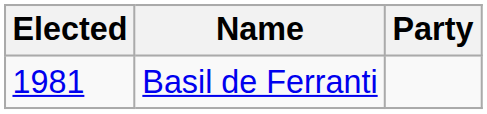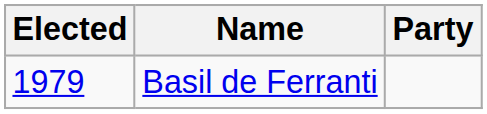 <table class="wikitable">
 <tr>
 <th>Elected</th>
 <th>Name</th>
 <th colspan=2>Party</th>
 </tr>
 <tr>
-<td><a href='#'>1981</a></td>
+<td><a href='#'>1979</a></td>
 <td><a href='#'>Basil de Ferranti</a></td>
 <td></td>
 </tr>
 </table>
